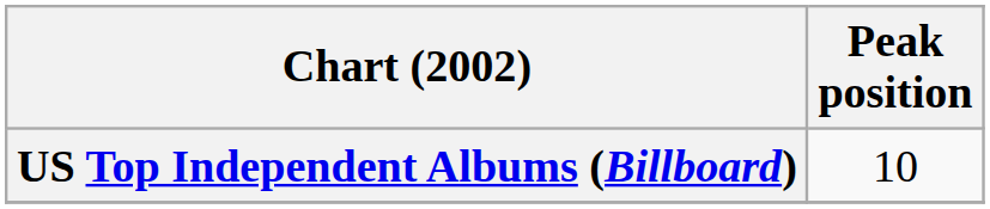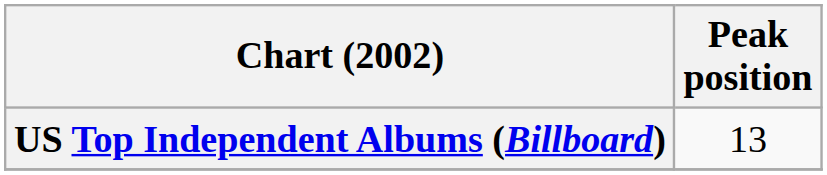 <table class="wikitable sortable plainrowheaders" style="text-align:center">
 <tr>
 <th scope="col">Chart (2002)</th>
 <th scope="col">Peak<br>position</th>
 </tr>
 <tr>
 <th scope=row>US <a href='#'>Top Independent Albums</a> (<em><a href='#'>Billboard</a></em>)</th>
-<td align="center">10</td>
+<td align="center">13</td>
 </tr>
 <tr>
 </tr>
 </table>
